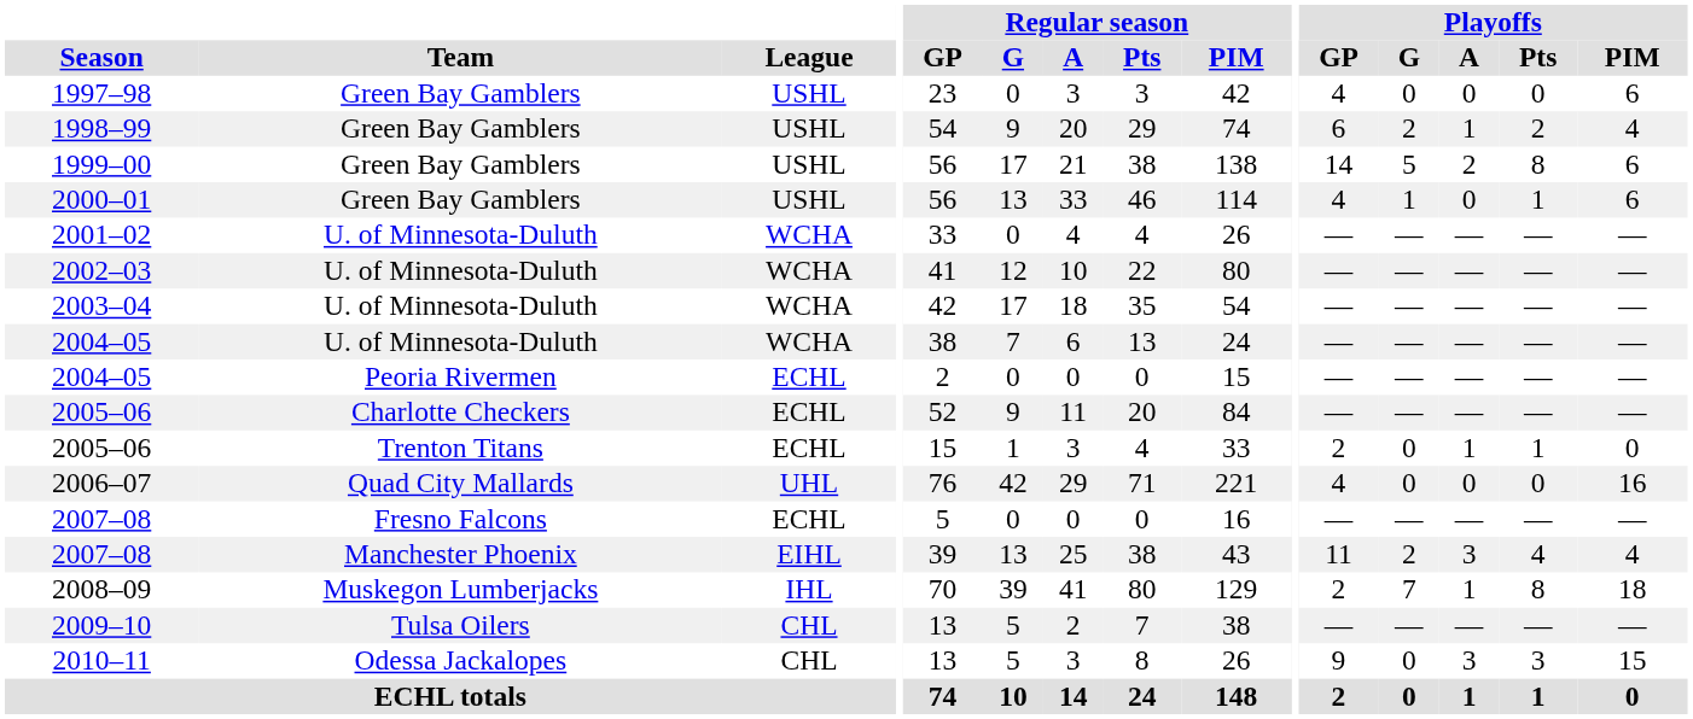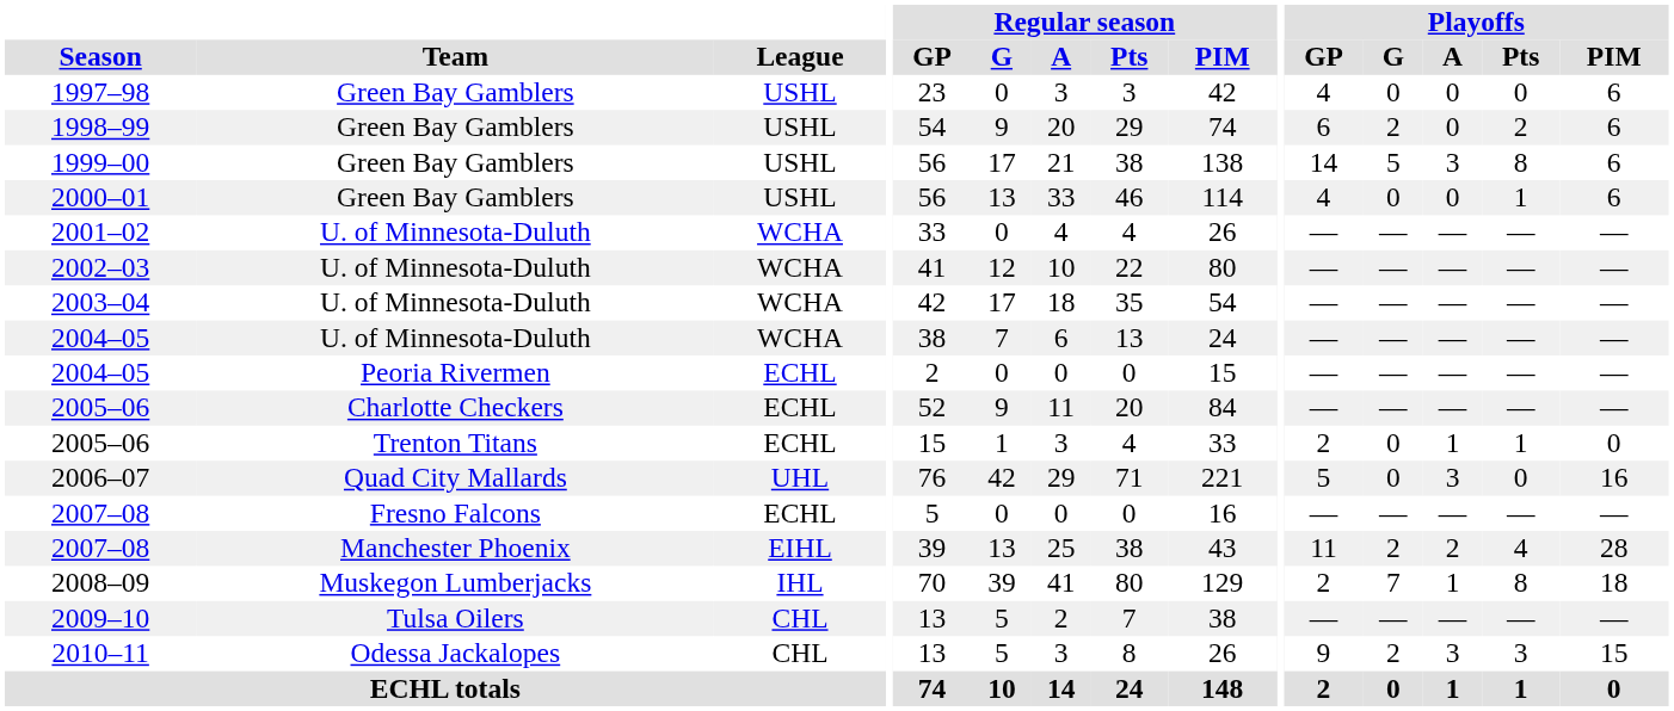 <table border="0" cellpadding="1" cellspacing="0" style="text-align:center; width:75%">
 <tr bgcolor="#e0e0e0">
 <th colspan="3" bgcolor="#ffffff"></th>
 <th rowspan="99" bgcolor="#ffffff"></th>
 <th colspan="5"><a href='#'>Regular season</a></th>
 <th rowspan="99" bgcolor="#ffffff"></th>
 <th colspan="5"><a href='#'>Playoffs</a></th>
 </tr>
 <tr bgcolor="#e0e0e0">
 <th><a href='#'>Season</a></th>
 <th>Team</th>
 <th>League</th>
 <th>GP</th>
 <th><a href='#'>G</a></th>
 <th><a href='#'>A</a></th>
 <th><a href='#'>Pts</a></th>
 <th><a href='#'>PIM</a></th>
 <th>GP</th>
 <th>G</th>
 <th>A</th>
 <th>Pts</th>
 <th>PIM</th>
 </tr>
 <tr ALIGN="center">
 <td><a href='#'>1997–98</a></td>
 <td><a href='#'>Green Bay Gamblers</a></td>
 <td><a href='#'>USHL</a></td>
 <td>23</td>
 <td>0</td>
 <td>3</td>
 <td>3</td>
 <td>42</td>
 <td>4</td>
 <td>0</td>
 <td>0</td>
 <td>0</td>
 <td>6</td>
 </tr>
 <tr ALIGN="center" bgcolor="#f0f0f0">
 <td><a href='#'>1998–99</a></td>
 <td>Green Bay Gamblers</td>
 <td>USHL</td>
 <td>54</td>
 <td>9</td>
 <td>20</td>
 <td>29</td>
 <td>74</td>
 <td>6</td>
 <td>2</td>
-<td>1</td>
+<td>0</td>
 <td>2</td>
-<td>4</td>
+<td>6</td>
 </tr>
 <tr ALIGN="center">
 <td><a href='#'>1999–00</a></td>
 <td>Green Bay Gamblers</td>
 <td>USHL</td>
 <td>56</td>
 <td>17</td>
 <td>21</td>
 <td>38</td>
 <td>138</td>
 <td>14</td>
 <td>5</td>
-<td>2</td>
+<td>3</td>
 <td>8</td>
 <td>6</td>
 </tr>
 <tr ALIGN="center" bgcolor="#f0f0f0">
 <td><a href='#'>2000–01</a></td>
 <td>Green Bay Gamblers</td>
 <td>USHL</td>
 <td>56</td>
 <td>13</td>
 <td>33</td>
 <td>46</td>
 <td>114</td>
 <td>4</td>
-<td>1</td>
+<td>0</td>
 <td>0</td>
 <td>1</td>
 <td>6</td>
 </tr>
 <tr ALIGN="center">
 <td><a href='#'>2001–02</a></td>
 <td><a href='#'>U. of Minnesota-Duluth</a></td>
 <td><a href='#'>WCHA</a></td>
 <td>33</td>
 <td>0</td>
 <td>4</td>
 <td>4</td>
 <td>26</td>
 <td>—</td>
 <td>—</td>
 <td>—</td>
 <td>—</td>
 <td>—</td>
 </tr>
 <tr ALIGN="center" bgcolor="#f0f0f0">
 <td><a href='#'>2002–03</a></td>
 <td>U. of Minnesota-Duluth</td>
 <td>WCHA</td>
 <td>41</td>
 <td>12</td>
 <td>10</td>
 <td>22</td>
 <td>80</td>
 <td>—</td>
 <td>—</td>
 <td>—</td>
 <td>—</td>
 <td>—</td>
 </tr>
 <tr ALIGN="center">
 <td><a href='#'>2003–04</a></td>
 <td>U. of Minnesota-Duluth</td>
 <td>WCHA</td>
 <td>42</td>
 <td>17</td>
 <td>18</td>
 <td>35</td>
 <td>54</td>
 <td>—</td>
 <td>—</td>
 <td>—</td>
 <td>—</td>
 <td>—</td>
 </tr>
 <tr ALIGN="center" bgcolor="#f0f0f0">
 <td><a href='#'>2004–05</a></td>
 <td>U. of Minnesota-Duluth</td>
 <td>WCHA</td>
 <td>38</td>
 <td>7</td>
 <td>6</td>
 <td>13</td>
 <td>24</td>
 <td>—</td>
 <td>—</td>
 <td>—</td>
 <td>—</td>
 <td>—</td>
 </tr>
 <tr ALIGN="center">
 <td><a href='#'>2004–05</a></td>
 <td><a href='#'>Peoria Rivermen</a></td>
 <td><a href='#'>ECHL</a></td>
 <td>2</td>
 <td>0</td>
 <td>0</td>
 <td>0</td>
 <td>15</td>
 <td>—</td>
 <td>—</td>
 <td>—</td>
 <td>—</td>
 <td>—</td>
 </tr>
 <tr ALIGN="center" bgcolor="#f0f0f0">
 <td><a href='#'>2005–06</a></td>
 <td><a href='#'>Charlotte Checkers</a></td>
 <td>ECHL</td>
 <td>52</td>
 <td>9</td>
 <td>11</td>
 <td>20</td>
 <td>84</td>
 <td>—</td>
 <td>—</td>
 <td>—</td>
 <td>—</td>
 <td>—</td>
 </tr>
 <tr ALIGN="center">
 <td>2005–06</td>
 <td><a href='#'>Trenton Titans</a></td>
 <td>ECHL</td>
 <td>15</td>
 <td>1</td>
 <td>3</td>
 <td>4</td>
 <td>33</td>
 <td>2</td>
 <td>0</td>
 <td>1</td>
 <td>1</td>
 <td>0</td>
 </tr>
 <tr ALIGN="center" bgcolor="#f0f0f0">
 <td>2006–07</td>
 <td><a href='#'>Quad City Mallards</a></td>
 <td><a href='#'>UHL</a></td>
 <td>76</td>
 <td>42</td>
 <td>29</td>
 <td>71</td>
 <td>221</td>
-<td>4</td>
+<td>5</td>
 <td>0</td>
-<td>0</td>
+<td>3</td>
 <td>0</td>
 <td>16</td>
 </tr>
 <tr ALIGN="center">
 <td><a href='#'>2007–08</a></td>
 <td><a href='#'>Fresno Falcons</a></td>
 <td>ECHL</td>
 <td>5</td>
 <td>0</td>
 <td>0</td>
 <td>0</td>
 <td>16</td>
 <td>—</td>
 <td>—</td>
 <td>—</td>
 <td>—</td>
 <td>—</td>
 </tr>
 <tr ALIGN="center" bgcolor="#f0f0f0">
 <td><a href='#'>2007–08</a></td>
 <td><a href='#'>Manchester Phoenix</a></td>
 <td><a href='#'>EIHL</a></td>
 <td>39</td>
 <td>13</td>
 <td>25</td>
 <td>38</td>
 <td>43</td>
 <td>11</td>
 <td>2</td>
-<td>3</td>
+<td>2</td>
 <td>4</td>
-<td>4</td>
+<td>28</td>
 </tr>
 <tr ALIGN="center">
 <td>2008–09</td>
 <td><a href='#'>Muskegon Lumberjacks</a></td>
 <td><a href='#'>IHL</a></td>
 <td>70</td>
 <td>39</td>
 <td>41</td>
 <td>80</td>
 <td>129</td>
 <td>2</td>
 <td>7</td>
 <td>1</td>
 <td>8</td>
 <td>18</td>
 </tr>
 <tr ALIGN="center" bgcolor="#f0f0f0">
 <td><a href='#'>2009–10</a></td>
 <td><a href='#'>Tulsa Oilers</a></td>
 <td><a href='#'>CHL</a></td>
 <td>13</td>
 <td>5</td>
 <td>2</td>
 <td>7</td>
 <td>38</td>
 <td>—</td>
 <td>—</td>
 <td>—</td>
 <td>—</td>
 <td>—</td>
 </tr>
 <tr ALIGN="center">
 <td><a href='#'>2010–11</a></td>
 <td><a href='#'>Odessa Jackalopes</a></td>
 <td>CHL</td>
 <td>13</td>
 <td>5</td>
 <td>3</td>
 <td>8</td>
 <td>26</td>
 <td>9</td>
-<td>0</td>
+<td>2</td>
 <td>3</td>
 <td>3</td>
 <td>15</td>
 </tr>
 <tr bgcolor="#e0e0e0">
 <th colspan="3">ECHL totals</th>
 <th>74</th>
 <th>10</th>
 <th>14</th>
 <th>24</th>
 <th>148</th>
 <th>2</th>
 <th>0</th>
 <th>1</th>
 <th>1</th>
 <th>0</th>
 </tr>
 </table>
